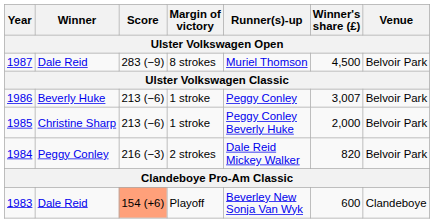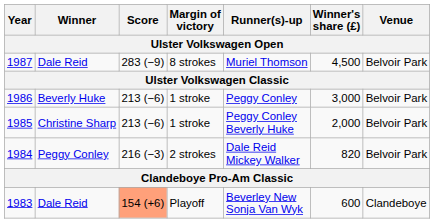 <table class=wikitable style="font-size:95%">
 <tr>
 <th>Year</th>
 <th>Winner</th>
 <th>Score</th>
 <th>Margin of<br>victory</th>
 <th>Runner(s)-up</th>
 <th>Winner's<br>share (£)</th>
 <th>Venue</th>
 </tr>
 <tr>
 <th colspan=7>Ulster Volkswagen Open</th>
 </tr>
 <tr>
 <td><a href='#'>1987</a></td>
 <td> <a href='#'>Dale Reid</a></td>
 <td>283 (−9)</td>
 <td>8 strokes</td>
 <td> <a href='#'>Muriel Thomson</a></td>
 <td align=right>4,500</td>
 <td>Belvoir Park</td>
 </tr>
 <tr>
 <th colspan=7>Ulster Volkswagen Classic</th>
 </tr>
 <tr>
 <td><a href='#'>1986</a></td>
 <td> <a href='#'>Beverly Huke</a></td>
 <td>213 (−6)</td>
 <td>1 stroke</td>
 <td> <a href='#'>Peggy Conley</a></td>
-<td align=right>3,007</td>
+<td align=right>3,000</td>
 <td>Belvoir Park</td>
 </tr>
 <tr>
 <td><a href='#'>1985</a></td>
 <td> <a href='#'>Christine Sharp</a></td>
 <td>213 (−6)</td>
 <td>1 stroke</td>
 <td> <a href='#'>Peggy Conley</a><br> <a href='#'>Beverly Huke</a></td>
 <td align=right>2,000</td>
 <td>Belvoir Park</td>
 </tr>
 <tr>
 <td><a href='#'>1984</a></td>
 <td> <a href='#'>Peggy Conley</a></td>
 <td>216 (−3)</td>
 <td>2 strokes</td>
 <td> <a href='#'>Dale Reid</a><br> <a href='#'>Mickey Walker</a></td>
 <td align=right>820</td>
 <td>Belvoir Park</td>
 </tr>
 <tr>
 <th colspan=7>Clandeboye Pro-Am Classic</th>
 </tr>
 <tr>
 <td><a href='#'>1983</a></td>
 <td> <a href='#'>Dale Reid</a></td>
 <td style="background: lightsalmon;">154 (+6)</td>
 <td>Playoff</td>
 <td> <a href='#'>Beverley New</a><br> <a href='#'>Sonja Van Wyk</a></td>
 <td align=right>600</td>
 <td>Clandeboye</td>
 </tr>
 </table>
